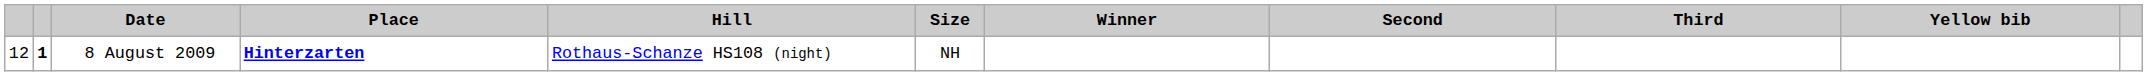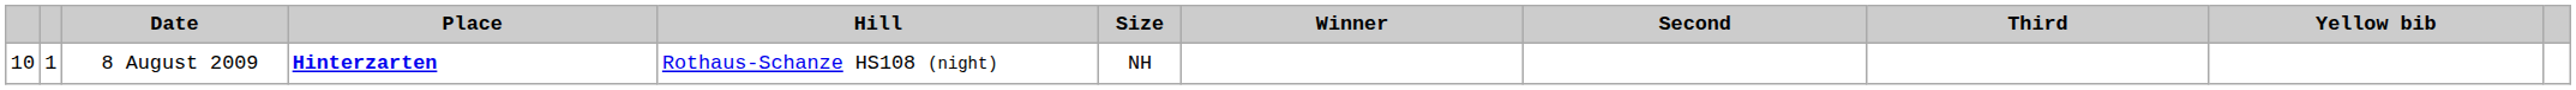 <table class="wikitable plainrowheaders" style="background:#fff; font-size:86%; line-height:16px; border:grey solid 1px; border-collapse:collapse;">
 <tr style="background:#ccc; text-align:center;">
 <th scope="col" style="background:#ccc; width=20 px;"></th>
 <th scope="col" style="background:#ccc; width=30 px;"></th>
 <th scope="col" style="background:#ccc; width:120px;">Date</th>
 <th scope="col" style="background:#ccc; width:200px;">Place</th>
 <th scope="col" style="background:#ccc; width:240px;">Hill</th>
 <th scope="col" style="background:#ccc; width:40px;">Size</th>
 <th scope="col" style="background:#ccc; width:185px;">Winner</th>
 <th scope="col" style="background:#ccc; width:185px;">Second</th>
 <th scope="col" style="background:#ccc; width:185px;">Third</th>
 <th scope="col" style="background:#ccc; width:180px;">Yellow bib</th>
 <th scope="col" style="background:#ccc; width:10px;"></th>
 </tr>
 <tr>
-<td align=center>12</td>
-<td align=center><strong>1</strong></td>
+<td align=center>10</td>
+<td align=center>1</td>
 <td align=right>8 August 2009  </td>
 <td><strong> <a href='#'>Hinterzarten</a></strong></td>
 <td><a href='#'>Rothaus-Schanze</a> HS108 <small>(night)</small></td>
 <td align=center>NH</td>
 <td></td>
 <td></td>
 <td></td>
 <td></td>
 <td></td>
 </tr>
 </table>
